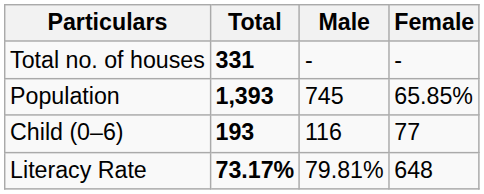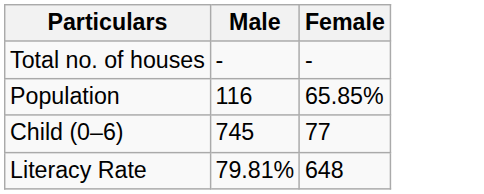 <table class="wikitable">
 <tr>
 <th>Particulars</th>
-<th>Total</th>
 <th>Male</th>
 <th>Female</th>
 </tr>
 <tr>
 <td>Total no. of houses</td>
-<td><strong>331</strong></td>
 <td>-</td>
 <td>-</td>
 </tr>
 <tr>
 <td>Population</td>
-<td><strong>1,393</strong></td>
-<td>745</td>
+<td>116</td>
 <td>65.85%</td>
 </tr>
 <tr>
 <td>Child (0–6)</td>
-<td><strong>193</strong></td>
-<td>116</td>
+<td>745</td>
 <td>77</td>
 </tr>
 <tr>
 <td>Literacy Rate</td>
-<td><strong>73.17%</strong></td>
 <td>79.81%</td>
 <td>648</td>
 </tr>
 </table>
